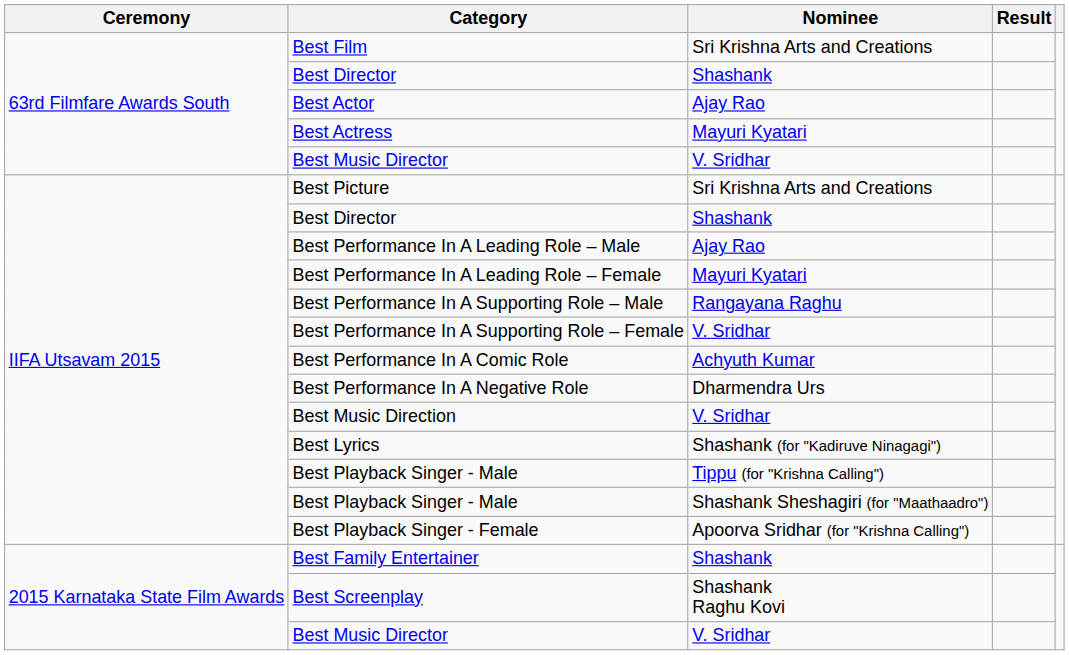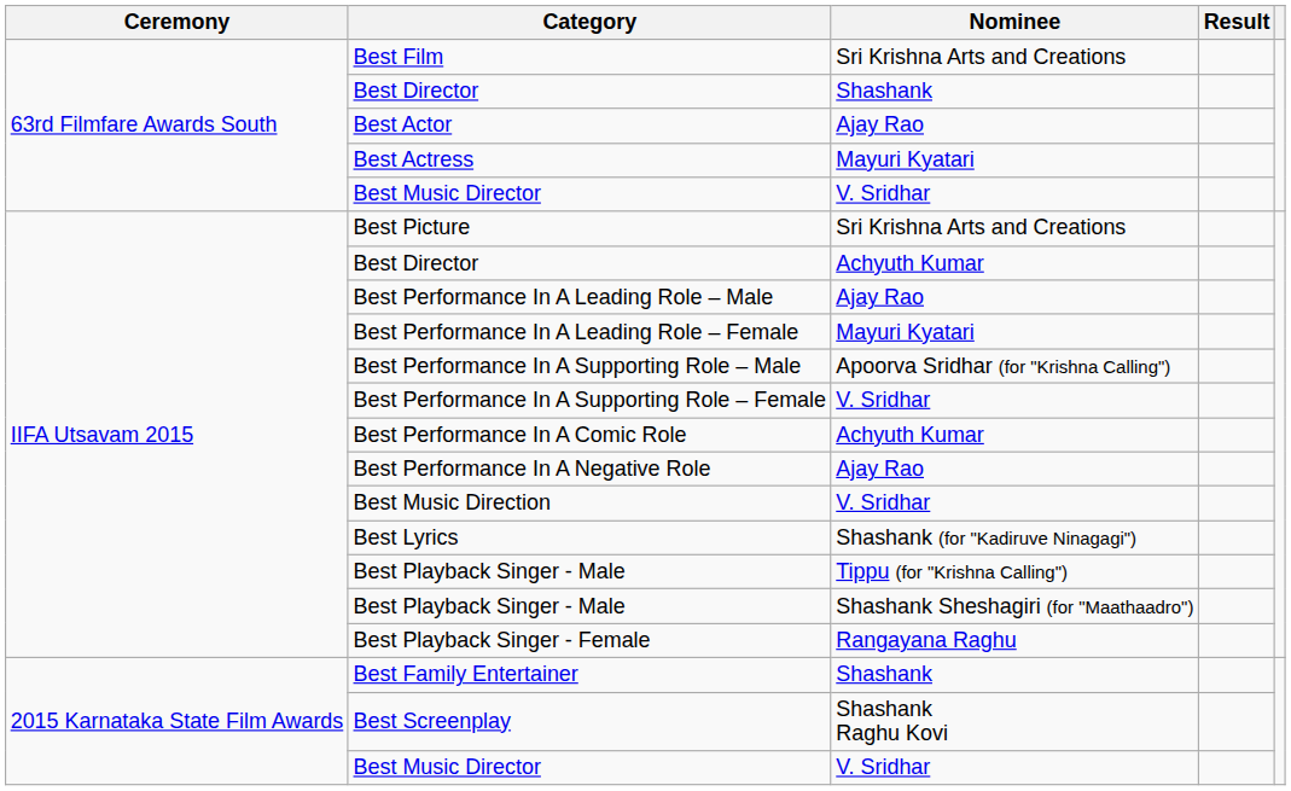 <table class="wikitable">
 <tr>
 <th>Ceremony</th>
 <th>Category</th>
 <th>Nominee</th>
 <th>Result</th>
 <th></th>
 </tr>
 <tr>
 <td rowspan=5><a href='#'>63rd Filmfare Awards South</a></td>
 <td><a href='#'>Best Film</a></td>
 <td>Sri Krishna Arts and Creations</td>
 <td></td>
 <td style="text-align: center;" rowspan=5></td>
 </tr>
 <tr>
 <td><a href='#'>Best Director</a></td>
 <td><a href='#'>Shashank</a></td>
 <td></td>
 </tr>
 <tr>
 <td><a href='#'>Best Actor</a></td>
 <td><a href='#'>Ajay Rao</a></td>
 <td></td>
 </tr>
 <tr>
 <td><a href='#'>Best Actress</a></td>
 <td><a href='#'>Mayuri Kyatari</a></td>
 <td></td>
 </tr>
 <tr>
 <td><a href='#'>Best Music Director</a></td>
 <td><a href='#'>V. Sridhar</a></td>
 <td></td>
 </tr>
 <tr>
 <td rowspan="13"><a href='#'>IIFA Utsavam 2015</a></td>
 <td>Best Picture</td>
 <td>Sri Krishna Arts and Creations</td>
 <td></td>
 <td style="text-align: center;" rowspan="13"><br></td>
 </tr>
 <tr>
 <td>Best Director</td>
-<td><a href='#'>Shashank</a></td>
+<td><a href='#'>Achyuth Kumar</a></td>
 <td></td>
 </tr>
 <tr>
 <td>Best Performance In A Leading Role – Male</td>
 <td><a href='#'>Ajay Rao</a></td>
 <td></td>
 </tr>
 <tr>
 <td>Best Performance In A Leading Role – Female</td>
 <td><a href='#'>Mayuri Kyatari</a></td>
 <td></td>
 </tr>
 <tr>
 <td>Best Performance In A Supporting Role – Male</td>
-<td><a href='#'>Rangayana Raghu</a></td>
+<td>Apoorva Sridhar <small>(for "Krishna Calling")</small></td>
 <td></td>
 </tr>
 <tr>
 <td>Best Performance In A Supporting Role – Female</td>
 <td><a href='#'>V. Sridhar</a></td>
 <td></td>
 </tr>
 <tr>
 <td>Best Performance In A Comic Role</td>
 <td><a href='#'>Achyuth Kumar</a></td>
 <td></td>
 </tr>
 <tr>
 <td>Best Performance In A Negative Role</td>
-<td>Dharmendra Urs</td>
+<td><a href='#'>Ajay Rao</a></td>
 <td></td>
 </tr>
 <tr>
 <td>Best Music Direction</td>
 <td><a href='#'>V. Sridhar</a></td>
 <td></td>
 </tr>
 <tr>
 <td>Best Lyrics</td>
 <td>Shashank <small>(for "Kadiruve Ninagagi")</small></td>
 <td></td>
 </tr>
 <tr>
 <td>Best Playback Singer - Male</td>
 <td><a href='#'>Tippu</a> <small>(for "Krishna Calling")</small></td>
 <td></td>
 </tr>
 <tr>
 <td>Best Playback Singer - Male</td>
 <td>Shashank Sheshagiri <small>(for "Maathaadro")</small></td>
 <td></td>
 </tr>
 <tr>
 <td>Best Playback Singer - Female</td>
-<td>Apoorva Sridhar <small>(for "Krishna Calling")</small></td>
+<td><a href='#'>Rangayana Raghu</a></td>
 <td></td>
 </tr>
 <tr>
 <td rowspan="3"><a href='#'>2015 Karnataka State Film Awards</a></td>
 <td><a href='#'>Best Family Entertainer</a></td>
 <td><a href='#'>Shashank</a></td>
 <td></td>
 <td style="text-align: center;" rowspan="3"></td>
 </tr>
 <tr>
 <td><a href='#'>Best Screenplay</a></td>
 <td>Shashank <br> Raghu Kovi</td>
 <td></td>
 </tr>
 <tr>
 <td><a href='#'>Best Music Director</a></td>
 <td><a href='#'>V. Sridhar</a></td>
 <td></td>
 </tr>
 </table>
